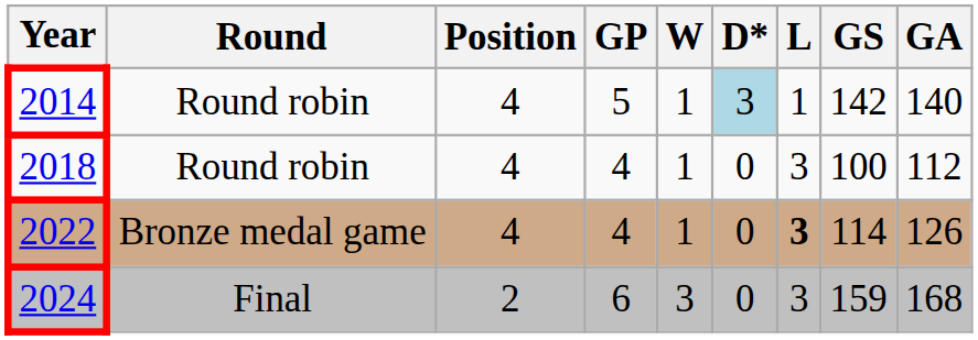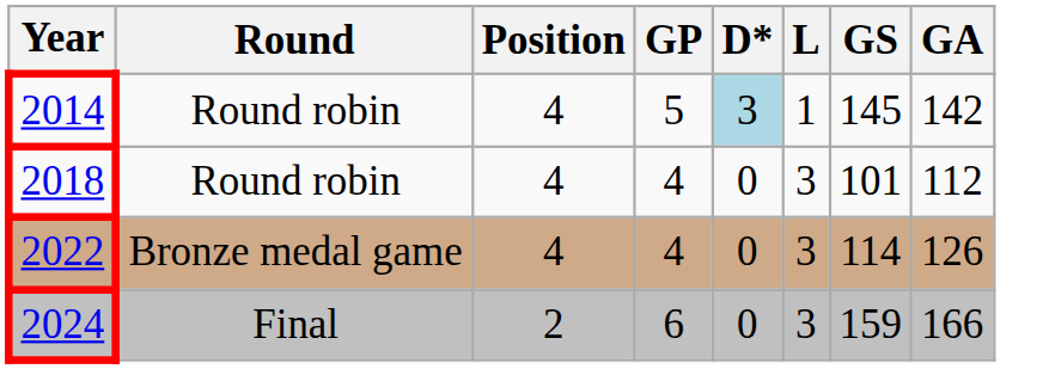 <table class="wikitable" style="text-align: center;">
 <tr>
 <th>Year</th>
 <th>Round</th>
 <th>Position</th>
 <th>GP</th>
-<th>W</th>
 <th>D*</th>
 <th>L</th>
 <th>GS</th>
 <th>GA</th>
 </tr>
 <tr>
 <td style="border: 3px solid red"> <a href='#'>2014</a></td>
 <td>Round robin</td>
 <td>4</td>
 <td>5</td>
-<td>1</td>
 <td style="background: lightblue;">3</td>
 <td>1</td>
+<td>145</td>
 <td>142</td>
-<td>140</td>
 </tr>
 <tr>
 <td style="border: 3px solid red"> <a href='#'>2018</a></td>
 <td>Round robin</td>
 <td>4</td>
 <td>4</td>
-<td>1</td>
 <td>0</td>
 <td>3</td>
-<td>100</td>
+<td>101</td>
 <td>112</td>
 </tr>
 <tr style="background:#cfaa88;">
 <td style="border: 3px solid red"> <a href='#'>2022</a></td>
 <td>Bronze medal game</td>
 <td>4</td>
 <td>4</td>
-<td>1</td>
 <td>0</td>
-<td><strong>3</strong></td>
+<td>3</td>
 <td>114</td>
 <td>126</td>
 </tr>
 <tr style="background:silver;">
 <td style="border: 3px solid red"> <a href='#'>2024</a></td>
 <td>Final</td>
 <td>2</td>
 <td>6</td>
-<td>3</td>
 <td>0</td>
 <td>3</td>
 <td>159</td>
-<td>168</td>
+<td>166</td>
 </tr>
 </table>
